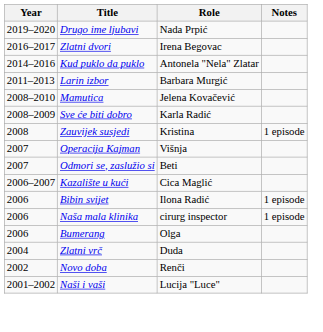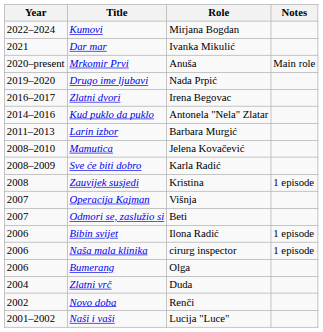 <table class="wikitable sortable">
 <tr>
 <th>Year</th>
 <th>Title</th>
 <th>Role</th>
 <th class="unsortable">Notes</th>
+</tr>
+<tr>
+<td>2022–2024</td>
+<td><em><a href='#'>Kumovi</a></em></td>
+<td>Mirjana Bogdan</td>
+<td></td>
+</tr>
+<tr>
+<td>2021</td>
+<td><em><a href='#'>Dar mar</a></em></td>
+<td>Ivanka Mikulić</td>
+<td></td>
+</tr>
+<tr>
+<td>2020–present</td>
+<td><em><a href='#'>Mrkomir Prvi</a></em></td>
+<td>Anuša</td>
+<td>Main role</td>
 </tr>
 <tr>
 <td>2019–2020</td>
 <td><em><a href='#'>Drugo ime ljubavi</a></em></td>
 <td>Nada Prpić</td>
 <td></td>
 </tr>
 <tr>
 <td>2016–2017</td>
 <td><em><a href='#'>Zlatni dvori</a></em></td>
 <td>Irena Begovac</td>
 <td></td>
 </tr>
 <tr>
 <td>2014–2016</td>
 <td><em><a href='#'>Kud puklo da puklo</a></em></td>
 <td>Antonela "Nela" Zlatar</td>
 <td></td>
 </tr>
 <tr>
 <td>2011–2013</td>
 <td><em><a href='#'>Larin izbor</a></em></td>
 <td>Barbara Murgić</td>
 <td></td>
 </tr>
 <tr>
 <td>2008–2010</td>
 <td><em><a href='#'>Mamutica</a></em></td>
 <td>Jelena Kovačević</td>
 <td></td>
 </tr>
 <tr>
 <td>2008–2009</td>
 <td><em><a href='#'>Sve će biti dobro</a></em></td>
 <td>Karla Radić</td>
 <td></td>
 </tr>
 <tr>
 <td>2008</td>
 <td><em><a href='#'>Zauvijek susjedi</a></em></td>
 <td>Kristina</td>
 <td>1 episode</td>
 </tr>
 <tr>
 <td>2007</td>
 <td><em><a href='#'>Operacija Kajman</a></em></td>
 <td>Višnja</td>
 <td></td>
 </tr>
 <tr>
 <td>2007</td>
 <td><em><a href='#'>Odmori se, zaslužio si</a></em></td>
 <td>Beti</td>
 <td></td>
 </tr>
 <tr>
-<td>2006–2007</td>
-<td><em><a href='#'>Kazalište u kući</a></em></td>
-<td>Cica Maglić</td>
-<td></td>
-</tr>
-<tr>
 <td>2006</td>
 <td><em><a href='#'>Bibin svijet</a></em></td>
 <td>Ilona Radić</td>
 <td>1 episode</td>
 </tr>
 <tr>
 <td>2006</td>
 <td><em><a href='#'>Naša mala klinika</a></em></td>
 <td>cirurg inspector</td>
 <td>1 episode</td>
 </tr>
 <tr>
 <td>2006</td>
 <td><em><a href='#'>Bumerang</a></em></td>
 <td>Olga</td>
 <td></td>
 </tr>
 <tr>
 <td>2004</td>
 <td><em><a href='#'>Zlatni vrč</a></em></td>
 <td>Duda</td>
 <td></td>
 </tr>
 <tr>
 <td>2002</td>
 <td><em><a href='#'>Novo doba</a></em></td>
 <td>Renči</td>
 <td></td>
 </tr>
 <tr>
 <td>2001–2002</td>
 <td><em><a href='#'>Naši i vaši</a></em></td>
 <td>Lucija "Luce"</td>
 <td></td>
 </tr>
 </table>
